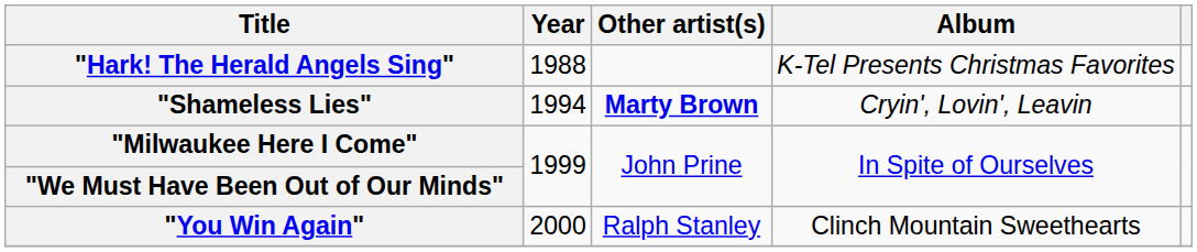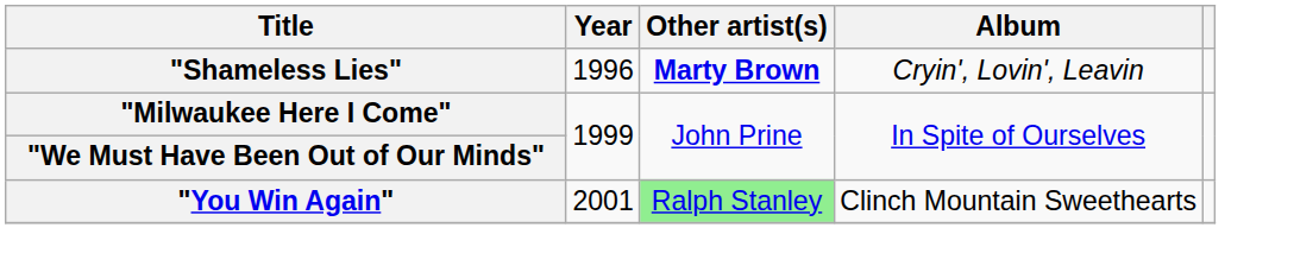 <table class="wikitable plainrowheaders" style="text-align:center;" border="1">
 <tr>
 <th scope="col" style="width:20em;">Title</th>
 <th scope="col">Year</th>
 <th scope="col">Other artist(s)</th>
 <th scope="col">Album</th>
 <th scope="col"></th>
 </tr>
 <tr>
-<th scope="row">"<a href='#'>Hark! The Herald Angels Sing</a>"</th>
-<td>1988</td>
-<td></td>
-<td><em>K-Tel Presents Christmas Favorites</em></td>
-<td></td>
-</tr>
-<tr>
 <th scope="row">"Shameless Lies"</th>
-<td>1994</td>
+<td>1996</td>
 <td><strong><a href='#'>Marty Brown</a></strong></td>
 <td><em>Cryin', Lovin', Leavin<strong></td>
 <td></td>
 </tr>
 <tr>
 <th scope="row">"Milwaukee Here I Come"</th>
 <td rowspan="2">1999</td>
 <td rowspan="2"><a href='#'>John Prine</a></td>
 <td rowspan="2"></em><a href='#'>In Spite of Ourselves</a><em></td>
 <td rowspan="2"></td>
 </tr>
 <tr>
 <th scope="row">"We Must Have Been Out of Our Minds"</th>
 </tr>
 <tr>
 <th scope="row">"<a href='#'>You Win Again</a>"</th>
-<td>2000</td>
-<td><a href='#'>Ralph Stanley</a></td>
+<td>2001</td>
+<td style="background: lightgreen;"><a href='#'>Ralph Stanley</a></td>
 <td></em>Clinch Mountain Sweethearts<em></td>
 <td></td>
 </tr>
 <tr>
 </tr>
 </table>
